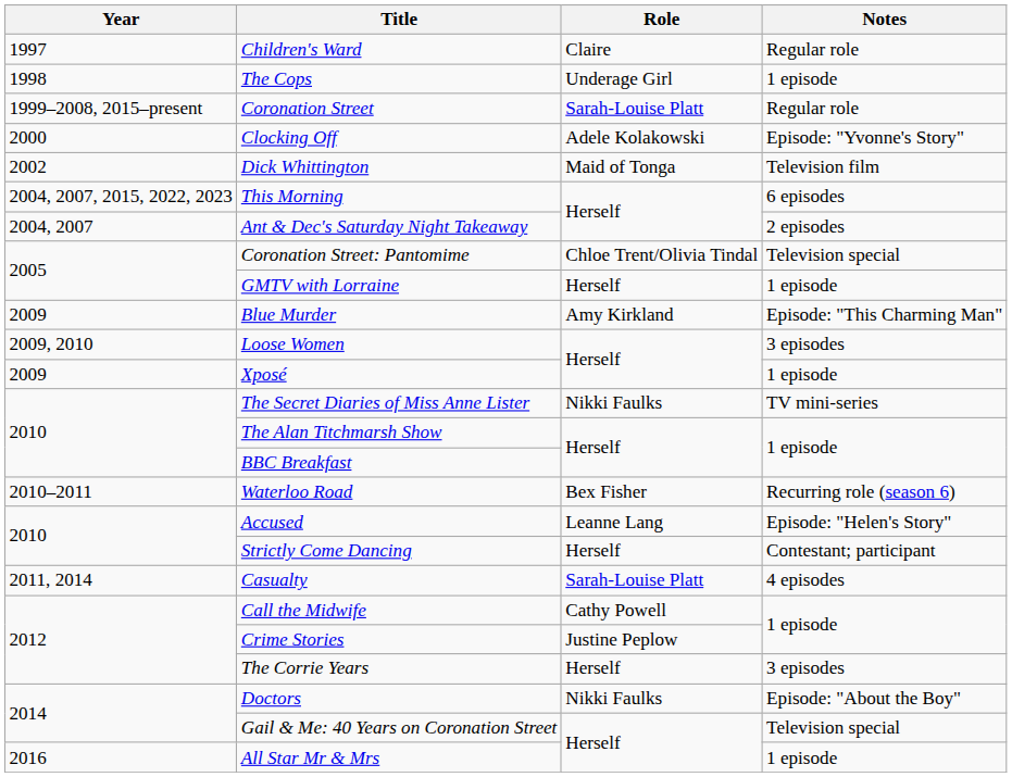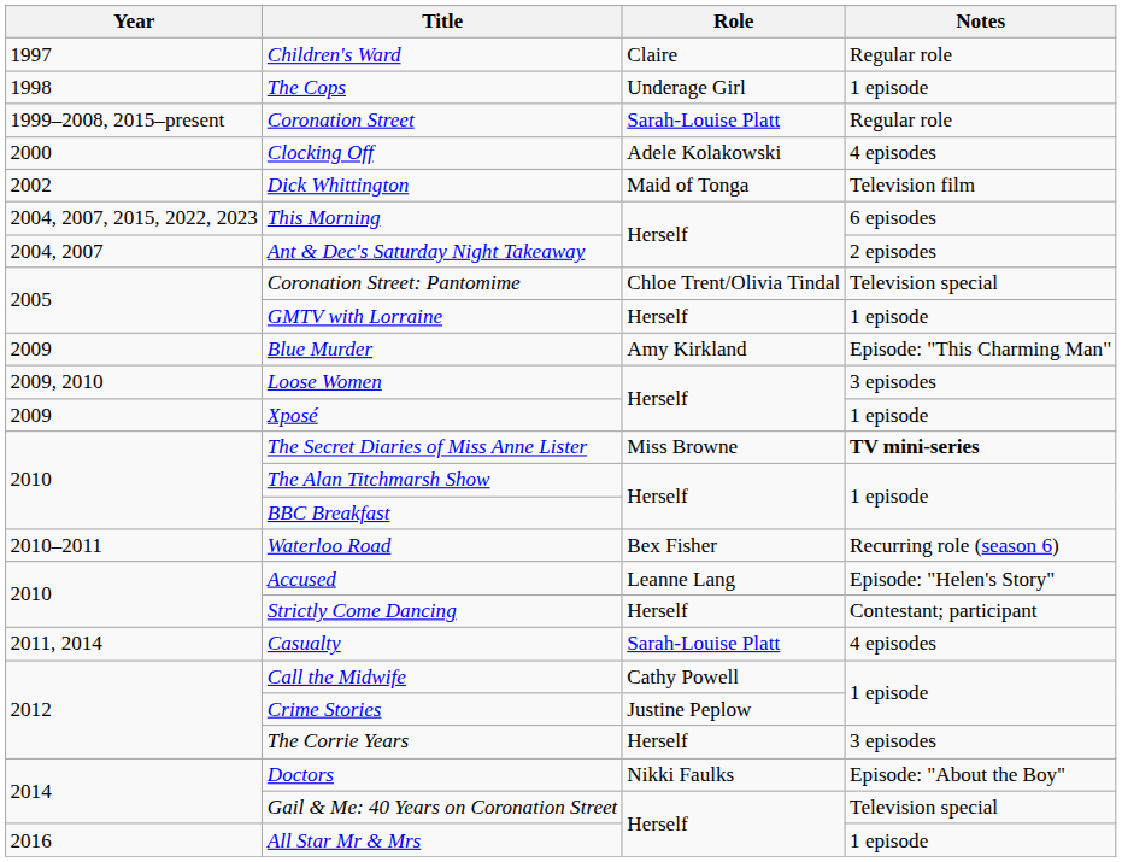 <table class="wikitable sortable">
 <tr>
 <th>Year</th>
 <th>Title</th>
 <th class="unsortable">Role</th>
 <th class="unsortable">Notes</th>
 </tr>
 <tr>
 <td>1997</td>
 <td><em><a href='#'>Children's Ward</a></em></td>
 <td>Claire</td>
 <td>Regular role</td>
 </tr>
 <tr>
 <td>1998</td>
 <td><em><a href='#'>The Cops</a></em></td>
 <td>Underage Girl</td>
 <td>1 episode</td>
 </tr>
 <tr>
 <td>1999–2008, 2015–present</td>
 <td><em><a href='#'>Coronation Street</a></em></td>
 <td><a href='#'>Sarah-Louise Platt</a></td>
 <td>Regular role</td>
 </tr>
 <tr>
 <td>2000</td>
 <td><em><a href='#'>Clocking Off</a></em></td>
 <td>Adele Kolakowski</td>
-<td>Episode: "Yvonne's Story"</td>
+<td>4 episodes</td>
 </tr>
 <tr>
 <td>2002</td>
 <td><em><a href='#'>Dick Whittington</a></em></td>
 <td>Maid of Tonga</td>
 <td>Television film</td>
 </tr>
 <tr>
 <td>2004, 2007, 2015, 2022, 2023</td>
 <td><em><a href='#'>This Morning</a></em></td>
 <td rowspan="2">Herself</td>
 <td>6 episodes</td>
 </tr>
 <tr>
 <td>2004, 2007</td>
 <td><em><a href='#'>Ant & Dec's Saturday Night Takeaway</a></em></td>
 <td>2 episodes</td>
 </tr>
 <tr>
 <td rowspan="2">2005</td>
 <td><em>Coronation Street: Pantomime</em></td>
 <td>Chloe Trent/Olivia Tindal</td>
 <td>Television special</td>
 </tr>
 <tr>
 <td><em><a href='#'>GMTV with Lorraine</a></em></td>
 <td>Herself</td>
 <td>1 episode</td>
 </tr>
 <tr>
 <td>2009</td>
 <td><em><a href='#'>Blue Murder</a></em></td>
 <td>Amy Kirkland</td>
 <td>Episode: "This Charming Man"</td>
 </tr>
 <tr>
 <td>2009, 2010</td>
 <td><em><a href='#'>Loose Women</a></em></td>
 <td rowspan="2">Herself</td>
 <td>3 episodes</td>
 </tr>
 <tr>
 <td>2009</td>
 <td><em><a href='#'>Xposé</a></em></td>
 <td>1 episode</td>
 </tr>
 <tr>
 <td rowspan="3">2010</td>
 <td><em><a href='#'>The Secret Diaries of Miss Anne Lister</a></em></td>
-<td>Nikki Faulks</td>
-<td>TV mini-series</td>
+<td>Miss Browne</td>
+<td><strong>TV mini-series</strong></td>
 </tr>
 <tr>
 <td><em><a href='#'>The Alan Titchmarsh Show</a></em></td>
 <td rowspan="2">Herself</td>
 <td rowspan="2">1 episode</td>
 </tr>
 <tr>
 <td><em><a href='#'>BBC Breakfast</a></em></td>
 </tr>
 <tr>
 <td>2010–2011</td>
 <td><em><a href='#'>Waterloo Road</a></em></td>
 <td>Bex Fisher</td>
 <td>Recurring role (<a href='#'>season 6</a>)</td>
 </tr>
 <tr>
 <td rowspan="2">2010</td>
 <td><em><a href='#'>Accused</a></em></td>
 <td>Leanne Lang</td>
 <td>Episode: "Helen's Story"</td>
 </tr>
 <tr>
 <td><em><a href='#'>Strictly Come Dancing</a></em></td>
 <td>Herself</td>
 <td>Contestant; participant</td>
 </tr>
 <tr>
 <td>2011, 2014</td>
 <td><em><a href='#'>Casualty</a></em></td>
 <td><a href='#'>Sarah-Louise Platt</a></td>
 <td>4 episodes</td>
 </tr>
 <tr>
 <td rowspan="3">2012</td>
 <td><em><a href='#'>Call the Midwife</a></em></td>
 <td>Cathy Powell</td>
 <td rowspan="2">1 episode</td>
 </tr>
 <tr>
 <td><em><a href='#'>Crime Stories</a></em></td>
 <td>Justine Peplow</td>
 </tr>
 <tr>
 <td><em>The Corrie Years</em></td>
 <td>Herself</td>
 <td>3 episodes</td>
 </tr>
 <tr>
 <td rowspan="2">2014</td>
 <td><em><a href='#'>Doctors</a></em></td>
 <td>Nikki Faulks</td>
 <td>Episode: "About the Boy"</td>
 </tr>
 <tr>
 <td><em>Gail & Me: 40 Years on Coronation Street</em></td>
 <td rowspan="3">Herself</td>
 <td>Television special</td>
 </tr>
 <tr>
 <td>2016</td>
 <td><em><a href='#'>All Star Mr & Mrs</a></em></td>
 <td>1 episode</td>
 </tr>
 </table>
